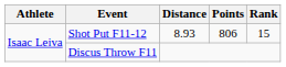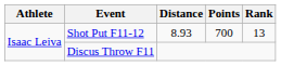 <table class="wikitable">
 <tr>
 <th>Athlete</th>
 <th>Event</th>
 <th>Distance</th>
 <th>Points</th>
 <th>Rank</th>
 </tr>
 <tr align=center>
 <td align=left rowspan=2><a href='#'>Isaac Leiva</a></td>
 <td align=left><a href='#'>Shot Put F11-12</a></td>
 <td>8.93</td>
-<td>806</td>
-<td>15</td>
+<td>700</td>
+<td>13</td>
 </tr>
 <tr align=center>
 <td align=left><a href='#'>Discus Throw F11</a></td>
 <td colspan=3></td>
 </tr>
 </table>
